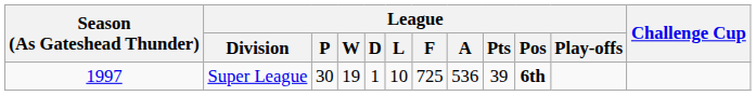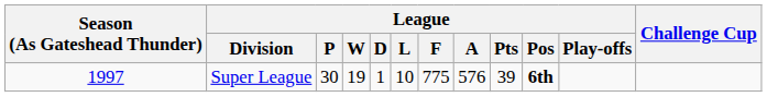 <table class="wikitable" style="text-align: center">
 <tr>
 <th rowspan=2>Season<br>(As  Gateshead Thunder)</th>
 <th colspan=10>League</th>
 <th rowspan=2><a href='#'>Challenge Cup</a></th>
 </tr>
 <tr>
 <th>Division</th>
 <th>P</th>
 <th>W</th>
 <th>D</th>
 <th>L</th>
 <th>F</th>
 <th>A</th>
 <th>Pts</th>
 <th>Pos</th>
 <th>Play-offs</th>
 </tr>
 <tr>
 <td><a href='#'>1997</a></td>
 <td><a href='#'>Super League</a></td>
 <td>30</td>
 <td>19</td>
 <td>1</td>
 <td>10</td>
-<td>725</td>
-<td>536</td>
+<td>775</td>
+<td>576</td>
 <td>39</td>
 <td><strong>6th</strong></td>
 <td></td>
 <td></td>
 </tr>
 </table>
